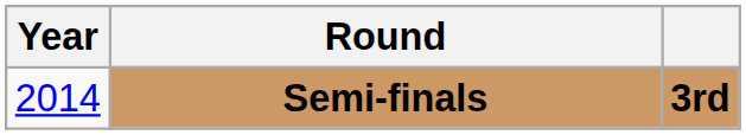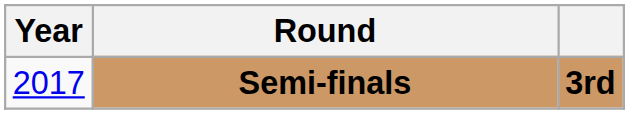 <table class="wikitable" style="text-align: center; font-size:90%">
 <tr>
 <th>Year</th>
 <th style="width:200px">Round</th>
 <th></th>
 </tr>
 <tr>
-<td><a href='#'>2014</a></td>
+<td><a href='#'>2017</a></td>
 <td bgcolor="cc9966"><strong>Semi-finals</strong></td>
 <td bgcolor="cc9966"><strong>3rd</strong></td>
 </tr>
 </table>
